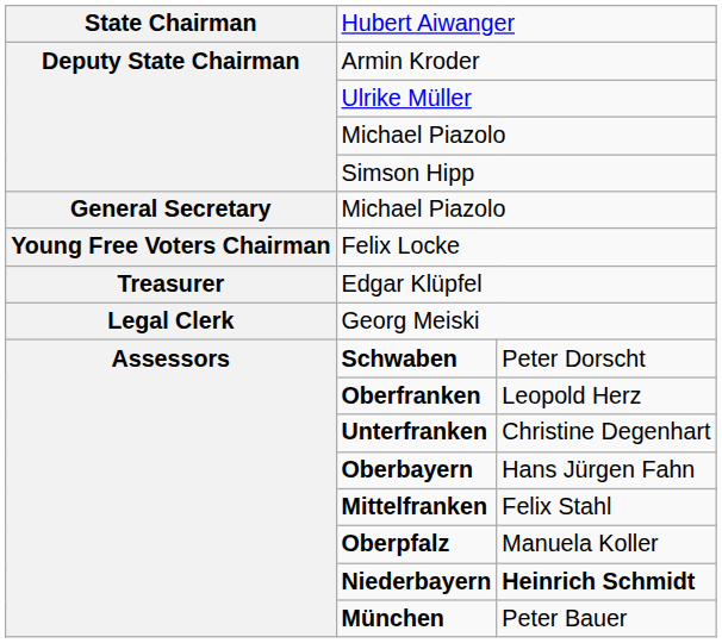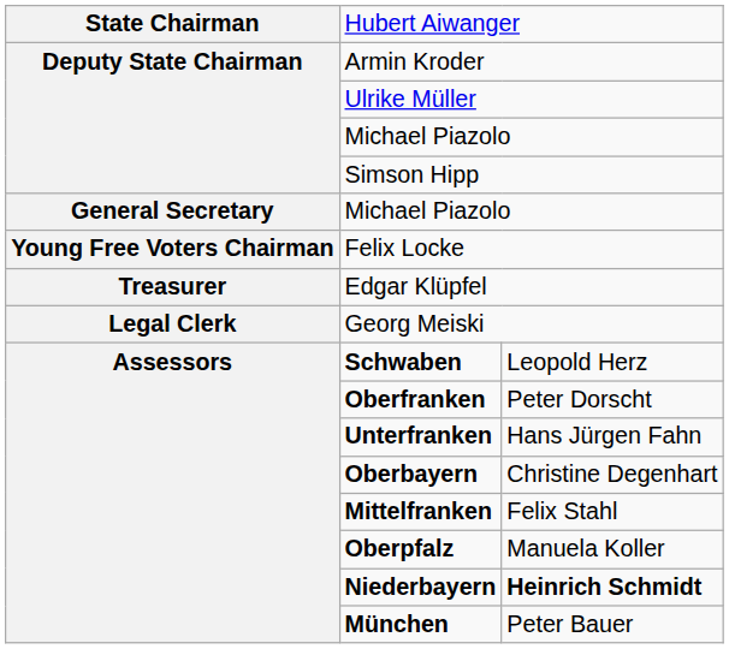 <table class="wikitable">
 <tr>
 <th>State Chairman</th>
 <td colspan="2"><a href='#'>Hubert Aiwanger</a></td>
 </tr>
 <tr>
 <th rowspan="4" style="vertical-align: top;">Deputy State Chairman</th>
 <td colspan="2">Armin Kroder</td>
 </tr>
 <tr>
 <td colspan="2"><a href='#'>Ulrike Müller</a></td>
 </tr>
 <tr>
 <td colspan="2">Michael Piazolo</td>
 </tr>
 <tr>
 <td colspan="2">Simson Hipp</td>
 </tr>
 <tr>
 <th>General Secretary</th>
 <td colspan="2">Michael Piazolo</td>
 </tr>
 <tr>
 <th>Young Free Voters Chairman</th>
 <td colspan="2">Felix Locke</td>
 </tr>
 <tr>
 <th>Treasurer</th>
 <td colspan="2">Edgar Klüpfel</td>
 </tr>
 <tr>
 <th>Legal Clerk</th>
 <td colspan="2">Georg Meiski</td>
 </tr>
 <tr>
 <th rowspan="8" style="vertical-align: top;">Assessors</th>
 <td><strong>Schwaben</strong></td>
+<td>Leopold Herz</td>
+</tr>
+<tr>
+<td><strong>Oberfranken</strong></td>
 <td>Peter Dorscht</td>
 </tr>
 <tr>
-<td><strong>Oberfranken</strong></td>
-<td>Leopold Herz</td>
-</tr>
-<tr>
 <td><strong>Unterfranken</strong></td>
-<td>Christine Degenhart</td>
+<td>Hans Jürgen Fahn</td>
 </tr>
 <tr>
 <td><strong>Oberbayern</strong></td>
-<td>Hans Jürgen Fahn</td>
+<td>Christine Degenhart</td>
 </tr>
 <tr>
 <td><strong>Mittelfranken</strong></td>
 <td>Felix Stahl</td>
 </tr>
 <tr>
 <td><strong>Oberpfalz</strong></td>
 <td>Manuela Koller</td>
 </tr>
 <tr>
 <td><strong>Niederbayern</strong></td>
 <td><strong>Heinrich Schmidt</strong></td>
 </tr>
 <tr>
 <td><strong>München</strong></td>
 <td>Peter Bauer</td>
 </tr>
 </table>
